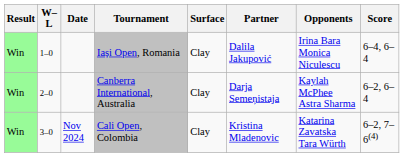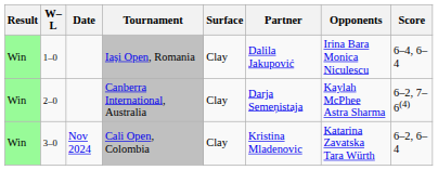 <table class="sortable wikitable">
 <tr>
 <th>Result</th>
 <th class="unsortable">W–L</th>
 <th>Date</th>
 <th>Tournament</th>
 <th>Surface</th>
 <th>Partner</th>
 <th>Opponents</th>
 <th class="unsortable">Score</th>
 </tr>
 <tr>
 <td style="background:#98fb98;">Win</td>
 <td><small>1–0</small></td>
 <td><a href='#'></a></td>
 <td bgcolor=silver><a href='#'>Iași Open</a>, Romania</td>
 <td>Clay</td>
 <td> <a href='#'>Dalila Jakupović</a></td>
 <td> <a href='#'>Irina Bara</a> <br>  <a href='#'>Monica Niculescu</a></td>
 <td>6–4, 6–4</td>
 </tr>
 <tr>
 <td style="background:#98fb98;">Win</td>
 <td><small>2–0</small></td>
 <td><a href='#'></a></td>
 <td bgcolor=silver><a href='#'>Canberra International</a>, Australia</td>
 <td>Clay</td>
 <td> <a href='#'>Darja Semeņistaja</a></td>
 <td> <a href='#'>Kaylah McPhee</a> <br>  <a href='#'>Astra Sharma</a></td>
-<td>6–2, 6–4</td>
+<td>6–2, 7–6<sup>(4)</sup></td>
 </tr>
 <tr>
 <td style="background:#98fb98;">Win</td>
 <td><small>3–0</small></td>
 <td><a href='#'>Nov 2024</a></td>
 <td style="background:silver;"><a href='#'>Cali Open</a>, Colombia</td>
 <td>Clay</td>
 <td> <a href='#'>Kristina Mladenovic</a></td>
 <td> <a href='#'>Katarina Zavatska</a> <br>  <a href='#'>Tara Würth</a></td>
-<td>6–2, 7–6<sup>(4)</sup></td>
+<td>6–2, 6–4</td>
 </tr>
 </table>
